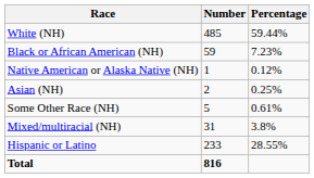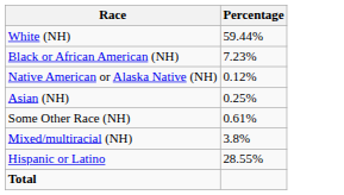 <table class="wikitable">
 <tr>
 <th>Race</th>
-<th>Number</th>
 <th>Percentage</th>
 </tr>
 <tr>
 <td><a href='#'>White</a> (NH)</td>
-<td>485</td>
 <td>59.44%</td>
 </tr>
 <tr>
 <td><a href='#'>Black or African American</a> (NH)</td>
-<td>59</td>
 <td>7.23%</td>
 </tr>
 <tr>
 <td><a href='#'>Native American</a> or <a href='#'>Alaska Native</a> (NH)</td>
-<td>1</td>
 <td>0.12%</td>
 </tr>
 <tr>
 <td><a href='#'>Asian</a> (NH)</td>
-<td>2</td>
 <td>0.25%</td>
 </tr>
 <tr>
 <td>Some Other Race (NH)</td>
-<td>5</td>
 <td>0.61%</td>
 </tr>
 <tr>
 <td><a href='#'>Mixed/multiracial</a> (NH)</td>
-<td>31</td>
 <td>3.8%</td>
 </tr>
 <tr>
 <td><a href='#'>Hispanic or Latino</a></td>
-<td>233</td>
 <td>28.55%</td>
 </tr>
 <tr>
 <td><strong>Total</strong></td>
-<td><strong>816</strong></td>
 <td></td>
 </tr>
 </table>
